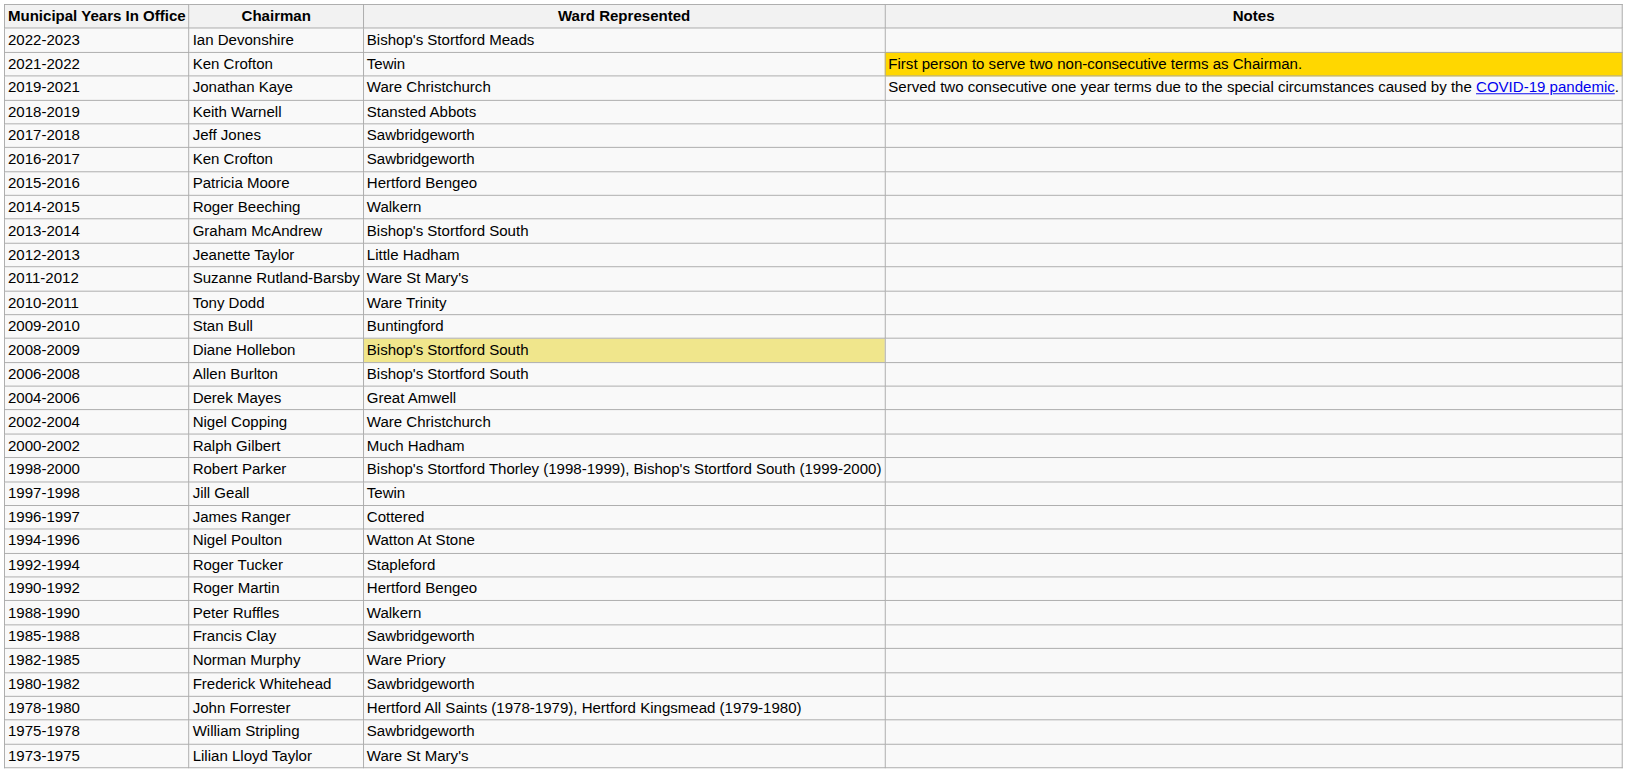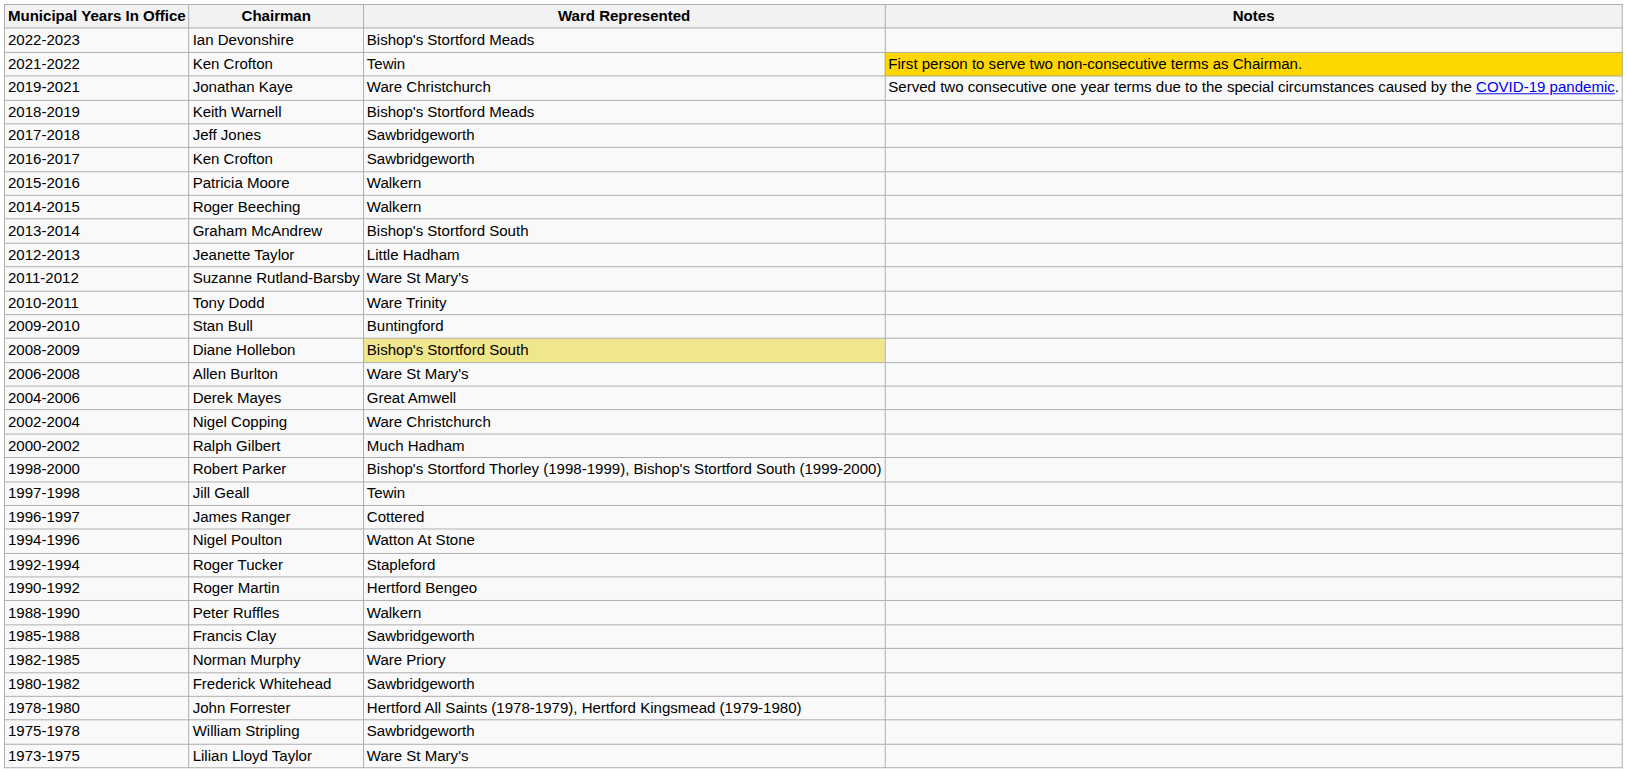 <table class="wikitable">
 <tr>
 <th>Municipal Years In Office</th>
 <th>Chairman</th>
 <th>Ward Represented</th>
 <th>Notes</th>
 </tr>
 <tr>
 <td>2022-2023</td>
 <td>Ian Devonshire</td>
 <td>Bishop's Stortford Meads</td>
 <td></td>
 </tr>
 <tr>
 <td>2021-2022</td>
 <td>Ken Crofton</td>
 <td>Tewin</td>
 <td style="background: gold;">First person to serve two non-consecutive terms as Chairman.</td>
 </tr>
 <tr>
 <td>2019-2021</td>
 <td>Jonathan Kaye</td>
 <td>Ware Christchurch</td>
 <td>Served two consecutive one year terms due to the special circumstances caused by the <a href='#'>COVID-19 pandemic</a>.</td>
 </tr>
 <tr>
 <td>2018-2019</td>
 <td>Keith Warnell</td>
-<td>Stansted Abbots</td>
+<td>Bishop's Stortford Meads</td>
 <td></td>
 </tr>
 <tr>
 <td>2017-2018</td>
 <td>Jeff Jones</td>
 <td>Sawbridgeworth</td>
 <td></td>
 </tr>
 <tr>
 <td>2016-2017</td>
 <td>Ken Crofton</td>
 <td>Sawbridgeworth</td>
 <td></td>
 </tr>
 <tr>
 <td>2015-2016</td>
 <td>Patricia Moore</td>
-<td>Hertford Bengeo</td>
+<td>Walkern</td>
 <td></td>
 </tr>
 <tr>
 <td>2014-2015</td>
 <td>Roger Beeching</td>
 <td>Walkern</td>
 <td></td>
 </tr>
 <tr>
 <td>2013-2014</td>
 <td>Graham McAndrew</td>
 <td>Bishop's Stortford South</td>
 <td></td>
 </tr>
 <tr>
 <td>2012-2013</td>
 <td>Jeanette Taylor</td>
 <td>Little Hadham</td>
 <td></td>
 </tr>
 <tr>
 <td>2011-2012</td>
 <td>Suzanne Rutland-Barsby</td>
 <td>Ware St Mary's</td>
 <td></td>
 </tr>
 <tr>
 <td>2010-2011</td>
 <td>Tony Dodd</td>
 <td>Ware Trinity</td>
 <td></td>
 </tr>
 <tr>
 <td>2009-2010</td>
 <td>Stan Bull</td>
 <td>Buntingford</td>
 <td></td>
 </tr>
 <tr>
 <td>2008-2009</td>
 <td>Diane Hollebon</td>
 <td style="background: khaki;">Bishop's Stortford South</td>
 <td></td>
 </tr>
 <tr>
 <td>2006-2008</td>
 <td>Allen Burlton</td>
-<td>Bishop's Stortford South</td>
+<td>Ware St Mary's</td>
 <td></td>
 </tr>
 <tr>
 <td>2004-2006</td>
 <td>Derek Mayes</td>
 <td>Great Amwell</td>
 <td></td>
 </tr>
 <tr>
 <td>2002-2004</td>
 <td>Nigel Copping</td>
 <td>Ware Christchurch</td>
 <td></td>
 </tr>
 <tr>
 <td>2000-2002</td>
 <td>Ralph Gilbert</td>
 <td>Much Hadham</td>
 <td></td>
 </tr>
 <tr>
 <td>1998-2000</td>
 <td>Robert Parker</td>
 <td>Bishop's Stortford Thorley (1998-1999), Bishop's Stortford South (1999-2000)</td>
 <td></td>
 </tr>
 <tr>
 <td>1997-1998</td>
 <td>Jill Geall</td>
 <td>Tewin</td>
 <td></td>
 </tr>
 <tr>
 <td>1996-1997</td>
 <td>James Ranger</td>
 <td>Cottered</td>
 <td></td>
 </tr>
 <tr>
 <td>1994-1996</td>
 <td>Nigel Poulton</td>
 <td>Watton At Stone</td>
 <td></td>
 </tr>
 <tr>
 <td>1992-1994</td>
 <td>Roger Tucker</td>
 <td>Stapleford</td>
 <td></td>
 </tr>
 <tr>
 <td>1990-1992</td>
 <td>Roger Martin</td>
 <td>Hertford Bengeo</td>
 <td></td>
 </tr>
 <tr>
 <td>1988-1990</td>
 <td>Peter Ruffles</td>
 <td>Walkern</td>
 <td></td>
 </tr>
 <tr>
 <td>1985-1988</td>
 <td>Francis Clay</td>
 <td>Sawbridgeworth</td>
 <td></td>
 </tr>
 <tr>
 <td>1982-1985</td>
 <td>Norman Murphy</td>
 <td>Ware Priory</td>
 <td></td>
 </tr>
 <tr>
 <td>1980-1982</td>
 <td>Frederick Whitehead</td>
 <td>Sawbridgeworth</td>
 <td></td>
 </tr>
 <tr>
 <td>1978-1980</td>
 <td>John Forrester</td>
 <td>Hertford All Saints (1978-1979), Hertford Kingsmead (1979-1980)</td>
 <td></td>
 </tr>
 <tr>
 <td>1975-1978</td>
 <td>William Stripling</td>
 <td>Sawbridgeworth</td>
 <td></td>
 </tr>
 <tr>
 <td>1973-1975</td>
 <td>Lilian Lloyd Taylor</td>
 <td>Ware St Mary's</td>
 <td></td>
 </tr>
 </table>
